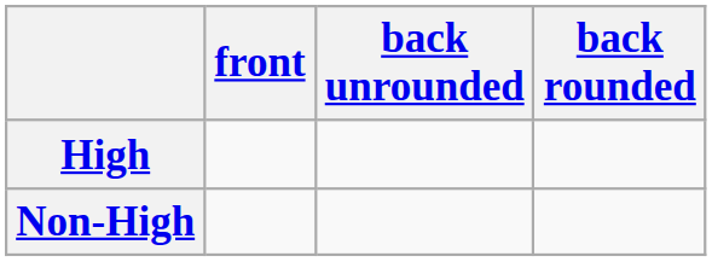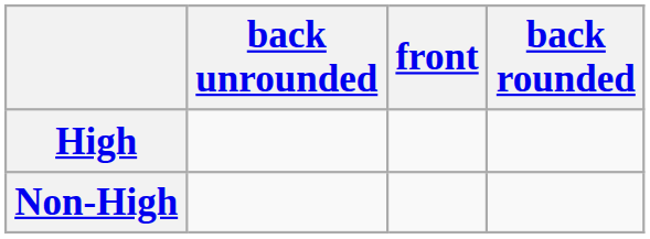 <table class="wikitable" style="text-align: center">
 <tr>
 <th></th>
+<th><a href='#'>back</a><br><a href='#'>unrounded</a></th>
 <th><a href='#'>front</a></th>
-<th><a href='#'>back</a><br><a href='#'>unrounded</a></th>
 <th><a href='#'>back</a><br><a href='#'>rounded</a></th>
 </tr>
 <tr>
 <th><a href='#'>High</a></th>
 <td></td>
 <td></td>
 <td></td>
 </tr>
 <tr>
 <th><a href='#'>Non-High</a></th>
 <td></td>
 <td></td>
 <td></td>
 </tr>
 </table>
